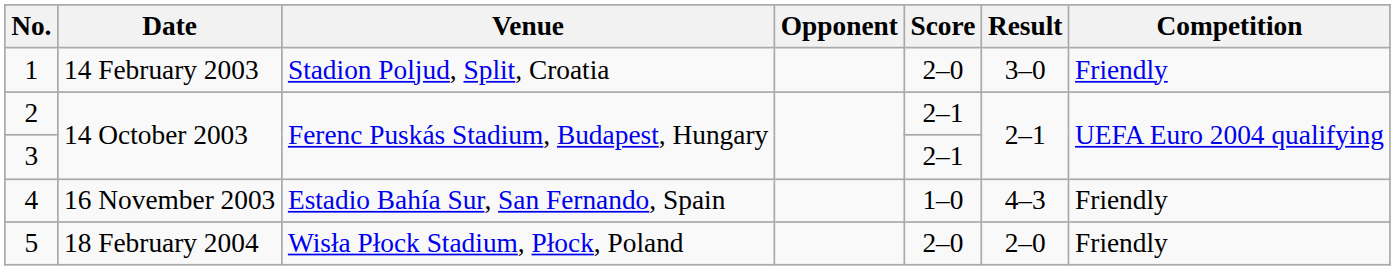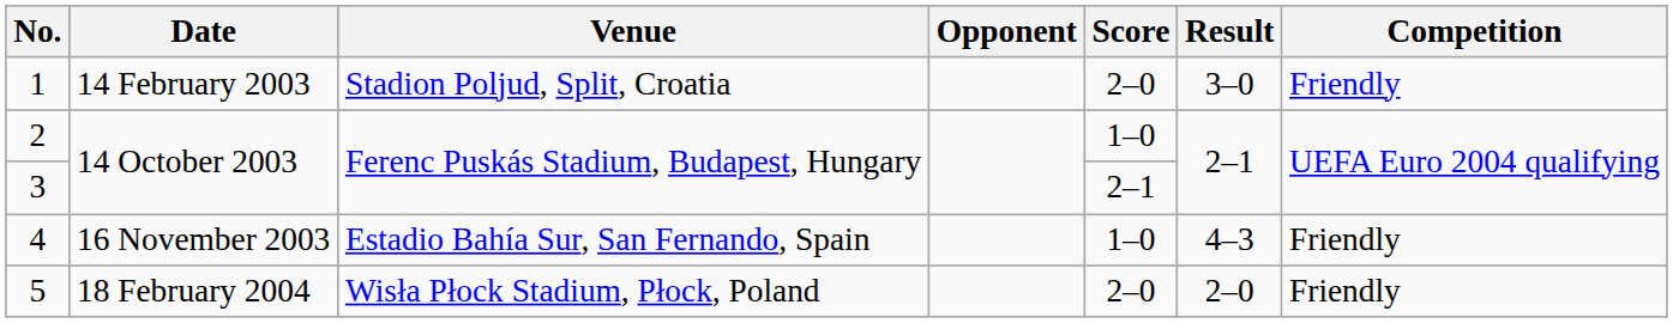 <table class="wikitable sortable">
 <tr>
 <th scope="col">No.</th>
 <th scope="col">Date</th>
 <th scope="col">Venue</th>
 <th scope="col">Opponent</th>
 <th scope="col">Score</th>
 <th scope="col">Result</th>
 <th scope="col">Competition</th>
 </tr>
 <tr>
 <td align="center">1</td>
 <td>14 February 2003</td>
 <td><a href='#'>Stadion Poljud</a>, <a href='#'>Split</a>, Croatia</td>
 <td></td>
 <td align="center">2–0</td>
 <td align="center">3–0</td>
 <td><a href='#'>Friendly</a></td>
 </tr>
 <tr>
 <td align="center">2</td>
 <td rowspan="2">14 October 2003</td>
 <td rowspan="2"><a href='#'>Ferenc Puskás Stadium</a>, <a href='#'>Budapest</a>, Hungary</td>
 <td rowspan="2"></td>
-<td align="center">2–1</td>
+<td align="center">1–0</td>
 <td rowspan="2" style="text-align:center">2–1</td>
 <td rowspan="2"><a href='#'>UEFA Euro 2004 qualifying</a></td>
 </tr>
 <tr>
 <td align="center">3</td>
 <td align="center">2–1</td>
 </tr>
 <tr>
 <td align="center">4</td>
 <td>16 November 2003</td>
 <td><a href='#'>Estadio Bahía Sur</a>, <a href='#'>San Fernando</a>, Spain</td>
 <td></td>
 <td align="center">1–0</td>
 <td align="center">4–3</td>
 <td>Friendly</td>
 </tr>
 <tr>
 <td align="center">5</td>
 <td>18 February 2004</td>
 <td><a href='#'>Wisła Płock Stadium</a>, <a href='#'>Płock</a>, Poland</td>
 <td></td>
 <td align="center">2–0</td>
 <td align="center">2–0</td>
 <td>Friendly</td>
 </tr>
 </table>
